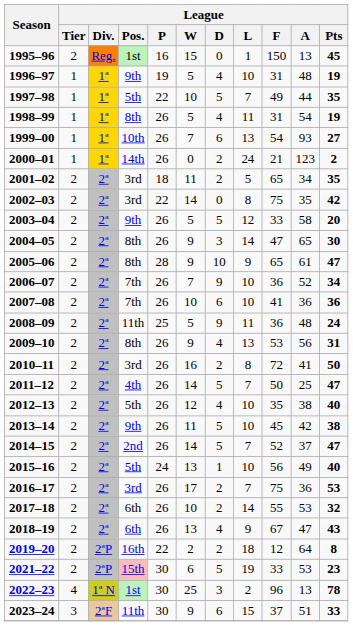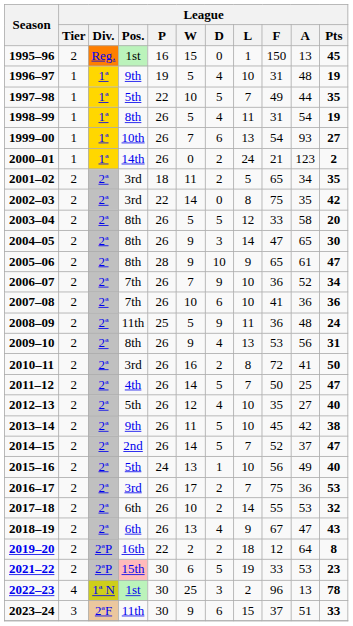 <table class="wikitable" style="text-align:center">
 <tr>
 <th rowspan=2 width=60>Season</th>
 <th colspan=10>League</th>
 </tr>
 <tr>
 <th>Tier</th>
 <th>Div.</th>
 <th>Pos.</th>
 <th width=28>P</th>
 <th width=28>W</th>
 <th width=28>D</th>
 <th width=28>L</th>
 <th width=28>F</th>
 <th width=28>A</th>
 <th width=28>Pts</th>
 </tr>
 <tr>
 <td><strong>1995–96</strong></td>
 <td>2</td>
 <td bgcolor=#FF7F00><a href='#'>Reg.</a></td>
 <td bgcolor=BBF3BB>1st</td>
 <td>16</td>
 <td>15</td>
 <td>0</td>
 <td>1</td>
 <td>150</td>
 <td>13</td>
 <td><strong>45</strong></td>
 </tr>
 <tr>
 <td><strong>1996–97</strong></td>
 <td>1</td>
 <td bgcolor=gold><a href='#'>1ª</a></td>
 <td><a href='#'>9th</a></td>
 <td>19</td>
 <td>5</td>
 <td>4</td>
 <td>10</td>
 <td>31</td>
 <td>48</td>
 <td><strong>19</strong></td>
 </tr>
 <tr>
 <td><strong>1997–98</strong></td>
 <td>1</td>
 <td bgcolor=gold><a href='#'>1ª</a></td>
 <td><a href='#'>5th</a></td>
 <td>22</td>
 <td>10</td>
 <td>5</td>
 <td>7</td>
 <td>49</td>
 <td>44</td>
 <td><strong>35</strong></td>
 </tr>
 <tr>
 <td><strong>1998–99</strong></td>
 <td>1</td>
 <td bgcolor=gold><a href='#'>1ª</a></td>
 <td><a href='#'>8th</a></td>
 <td>26</td>
 <td>5</td>
 <td>4</td>
 <td>11</td>
 <td>31</td>
 <td>54</td>
 <td><strong>19</strong></td>
 </tr>
 <tr>
 <td><strong>1999–00</strong></td>
 <td>1</td>
 <td bgcolor=gold><a href='#'>1ª</a></td>
 <td><a href='#'>10th</a></td>
 <td>26</td>
 <td>7</td>
 <td>6</td>
 <td>13</td>
 <td>54</td>
 <td>93</td>
 <td><strong>27</strong></td>
 </tr>
 <tr>
 <td><strong>2000–01</strong></td>
 <td>1</td>
 <td bgcolor=gold><a href='#'>1ª</a></td>
 <td><a href='#'>14th</a></td>
 <td>26</td>
 <td>0</td>
 <td>2</td>
 <td>24</td>
 <td>21</td>
 <td>123</td>
 <td><strong>2</strong></td>
 </tr>
 <tr>
 <td><strong>2001–02</strong></td>
 <td>2</td>
 <td bgcolor=silver><a href='#'>2ª</a></td>
 <td>3rd</td>
 <td>18</td>
 <td>11</td>
 <td>2</td>
 <td>5</td>
 <td>65</td>
 <td>34</td>
 <td><strong>35</strong></td>
 </tr>
 <tr>
 <td><strong>2002–03</strong></td>
 <td>2</td>
 <td bgcolor=silver><a href='#'>2ª</a></td>
 <td>3rd</td>
 <td>22</td>
 <td>14</td>
 <td>0</td>
 <td>8</td>
 <td>75</td>
 <td>35</td>
 <td><strong>42</strong></td>
 </tr>
 <tr>
 <td><strong>2003–04</strong></td>
 <td>2</td>
 <td bgcolor=silver><a href='#'>2ª</a></td>
-<td><a href='#'>9th</a></td>
+<td>8th</td>
 <td>26</td>
 <td>5</td>
 <td>5</td>
 <td>12</td>
 <td>33</td>
 <td>58</td>
 <td><strong>20</strong></td>
 </tr>
 <tr>
 <td><strong>2004–05</strong></td>
 <td>2</td>
 <td bgcolor=silver><a href='#'>2ª</a></td>
 <td>8th</td>
 <td>26</td>
 <td>9</td>
 <td>3</td>
 <td>14</td>
 <td>47</td>
 <td>65</td>
 <td><strong>30</strong></td>
 </tr>
 <tr>
 <td><strong>2005–06</strong></td>
 <td>2</td>
 <td bgcolor=silver><a href='#'>2ª</a></td>
 <td>8th</td>
 <td>28</td>
 <td>9</td>
 <td>10</td>
 <td>9</td>
 <td>65</td>
 <td>61</td>
 <td><strong>47</strong></td>
 </tr>
 <tr>
 <td><strong>2006–07</strong></td>
 <td>2</td>
 <td bgcolor=silver><a href='#'>2ª</a></td>
 <td>7th</td>
 <td>26</td>
 <td>7</td>
 <td>9</td>
 <td>10</td>
 <td>36</td>
 <td>52</td>
 <td><strong>34</strong></td>
 </tr>
 <tr>
 <td><strong>2007–08</strong></td>
 <td>2</td>
 <td bgcolor=silver><a href='#'>2ª</a></td>
 <td>7th</td>
 <td>26</td>
 <td>10</td>
 <td>6</td>
 <td>10</td>
 <td>41</td>
 <td>36</td>
 <td><strong>36</strong></td>
 </tr>
 <tr>
 <td><strong>2008–09</strong></td>
 <td>2</td>
 <td bgcolor=silver><a href='#'>2ª</a></td>
 <td>11th</td>
 <td>25</td>
 <td>5</td>
 <td>9</td>
 <td>11</td>
 <td>36</td>
 <td>48</td>
 <td><strong>24</strong></td>
 </tr>
 <tr>
 <td><strong>2009–10</strong></td>
 <td>2</td>
 <td bgcolor=silver><a href='#'>2ª</a></td>
 <td>8th</td>
 <td>26</td>
 <td>9</td>
 <td>4</td>
 <td>13</td>
 <td>53</td>
 <td>56</td>
 <td><strong>31</strong></td>
 </tr>
 <tr>
 <td><strong>2010–11</strong></td>
 <td>2</td>
 <td bgcolor=silver><a href='#'>2ª</a></td>
 <td>3rd</td>
 <td>26</td>
 <td>16</td>
 <td>2</td>
 <td>8</td>
 <td>72</td>
 <td>41</td>
 <td><strong>50</strong></td>
 </tr>
 <tr>
 <td><strong>2011–12</strong></td>
 <td>2</td>
 <td bgcolor=silver><a href='#'>2ª</a></td>
 <td><a href='#'>4th</a></td>
 <td>26</td>
 <td>14</td>
 <td>5</td>
 <td>7</td>
 <td>50</td>
 <td>25</td>
 <td><strong>47</strong></td>
 </tr>
 <tr>
 <td><strong>2012–13</strong></td>
 <td>2</td>
 <td bgcolor=silver><a href='#'>2ª</a></td>
 <td>5th</td>
 <td>26</td>
 <td>12</td>
 <td>4</td>
 <td>10</td>
 <td>35</td>
-<td>38</td>
+<td>27</td>
 <td><strong>40</strong></td>
 </tr>
 <tr>
 <td><strong>2013–14</strong></td>
 <td>2</td>
 <td bgcolor=silver><a href='#'>2ª</a></td>
 <td><a href='#'>9th</a></td>
 <td>26</td>
 <td>11</td>
 <td>5</td>
 <td>10</td>
 <td>45</td>
 <td>42</td>
 <td><strong>38</strong></td>
 </tr>
 <tr>
 <td><strong>2014–15</strong></td>
 <td>2</td>
 <td bgcolor=silver><a href='#'>2ª</a></td>
 <td><a href='#'>2nd</a></td>
 <td>26</td>
 <td>14</td>
 <td>5</td>
 <td>7</td>
 <td>52</td>
 <td>37</td>
 <td><strong>47</strong></td>
 </tr>
 <tr>
 <td><strong>2015–16</strong></td>
 <td>2</td>
 <td bgcolor=silver><a href='#'>2ª</a></td>
 <td><a href='#'>5th</a></td>
 <td>24</td>
 <td>13</td>
 <td>1</td>
 <td>10</td>
 <td>56</td>
 <td>49</td>
 <td><strong>40</strong></td>
 </tr>
 <tr>
 <td><strong>2016–17</strong></td>
 <td>2</td>
 <td bgcolor=silver><a href='#'>2ª</a></td>
 <td><a href='#'>3rd</a></td>
 <td>26</td>
 <td>17</td>
 <td>2</td>
 <td>7</td>
 <td>75</td>
 <td>36</td>
 <td><strong>53</strong></td>
 </tr>
 <tr>
 <td><strong>2017–18</strong></td>
 <td>2</td>
 <td bgcolor=silver><a href='#'>2ª</a></td>
 <td>6th</td>
 <td>26</td>
 <td>10</td>
 <td>2</td>
 <td>14</td>
 <td>55</td>
 <td>53</td>
 <td><strong>32</strong></td>
 </tr>
 <tr>
 <td><strong>2018–19</strong></td>
 <td>2</td>
 <td bgcolor=silver><a href='#'>2ª</a></td>
 <td><a href='#'>6th</a></td>
 <td>26</td>
 <td>13</td>
 <td>4</td>
 <td>9</td>
 <td>67</td>
 <td>47</td>
 <td><strong>43</strong></td>
 </tr>
 <tr>
 <td><strong><a href='#'>2019–20</a></strong></td>
 <td>2</td>
 <td bgcolor=silver><a href='#'>2ªP</a></td>
 <td><a href='#'>16th</a></td>
 <td>22</td>
 <td>2</td>
 <td>2</td>
 <td>18</td>
 <td>12</td>
 <td>64</td>
 <td><strong>8</strong></td>
 </tr>
 <tr>
 <td><strong><a href='#'>2021–22</a></strong></td>
 <td>2</td>
 <td bgcolor=silver><a href='#'>2ªP</a></td>
 <td bgcolor=ffbbbb><a href='#'>15th</a></td>
 <td>30</td>
 <td>6</td>
 <td>5</td>
 <td>19</td>
 <td>33</td>
 <td>53</td>
 <td><strong>23</strong></td>
 </tr>
 <tr>
 <td><strong><a href='#'>2022–23</a></strong></td>
 <td>4</td>
 <td bgcolor=CECE1B><a href='#'>1ª N</a></td>
 <td bgcolor=BBF3BB><a href='#'>1st</a></td>
 <td>30</td>
 <td>25</td>
 <td>3</td>
 <td>2</td>
 <td>96</td>
 <td>13</td>
 <td><strong>78</strong></td>
 </tr>
 <tr>
 <td><strong>2023–24</strong></td>
 <td>3</td>
 <td bgcolor=EBC79E><a href='#'>2ªF</a></td>
 <td><a href='#'>11th</a></td>
 <td>30</td>
 <td>9</td>
 <td>6</td>
 <td>15</td>
 <td>37</td>
 <td>51</td>
 <td><strong>33</strong></td>
 </tr>
 <tr>
 </tr>
 </table>
